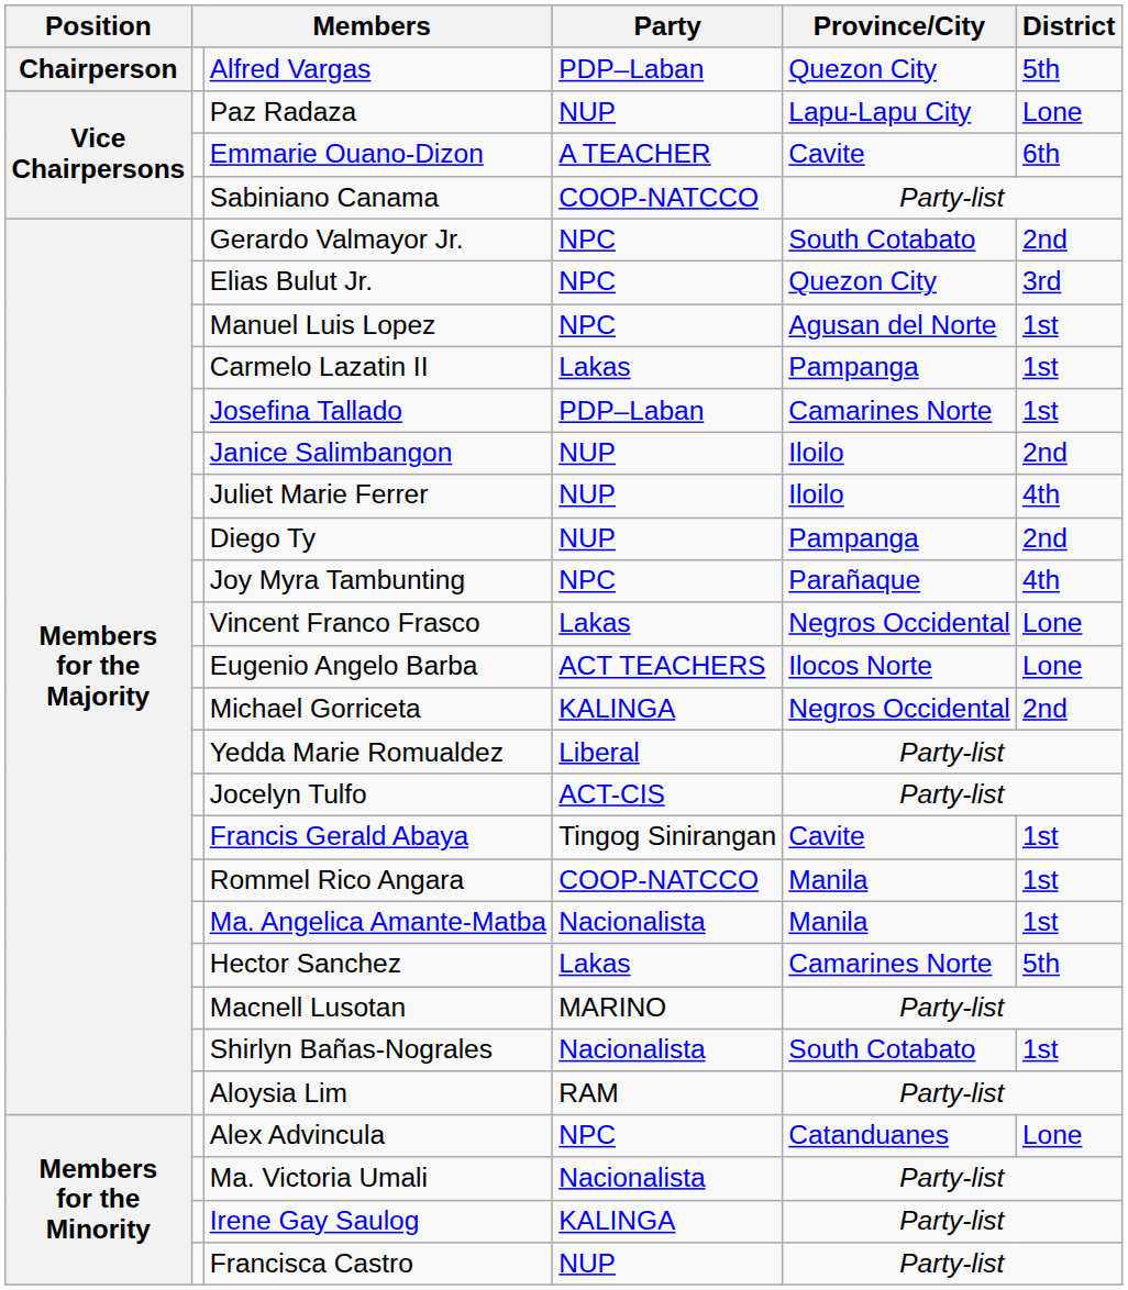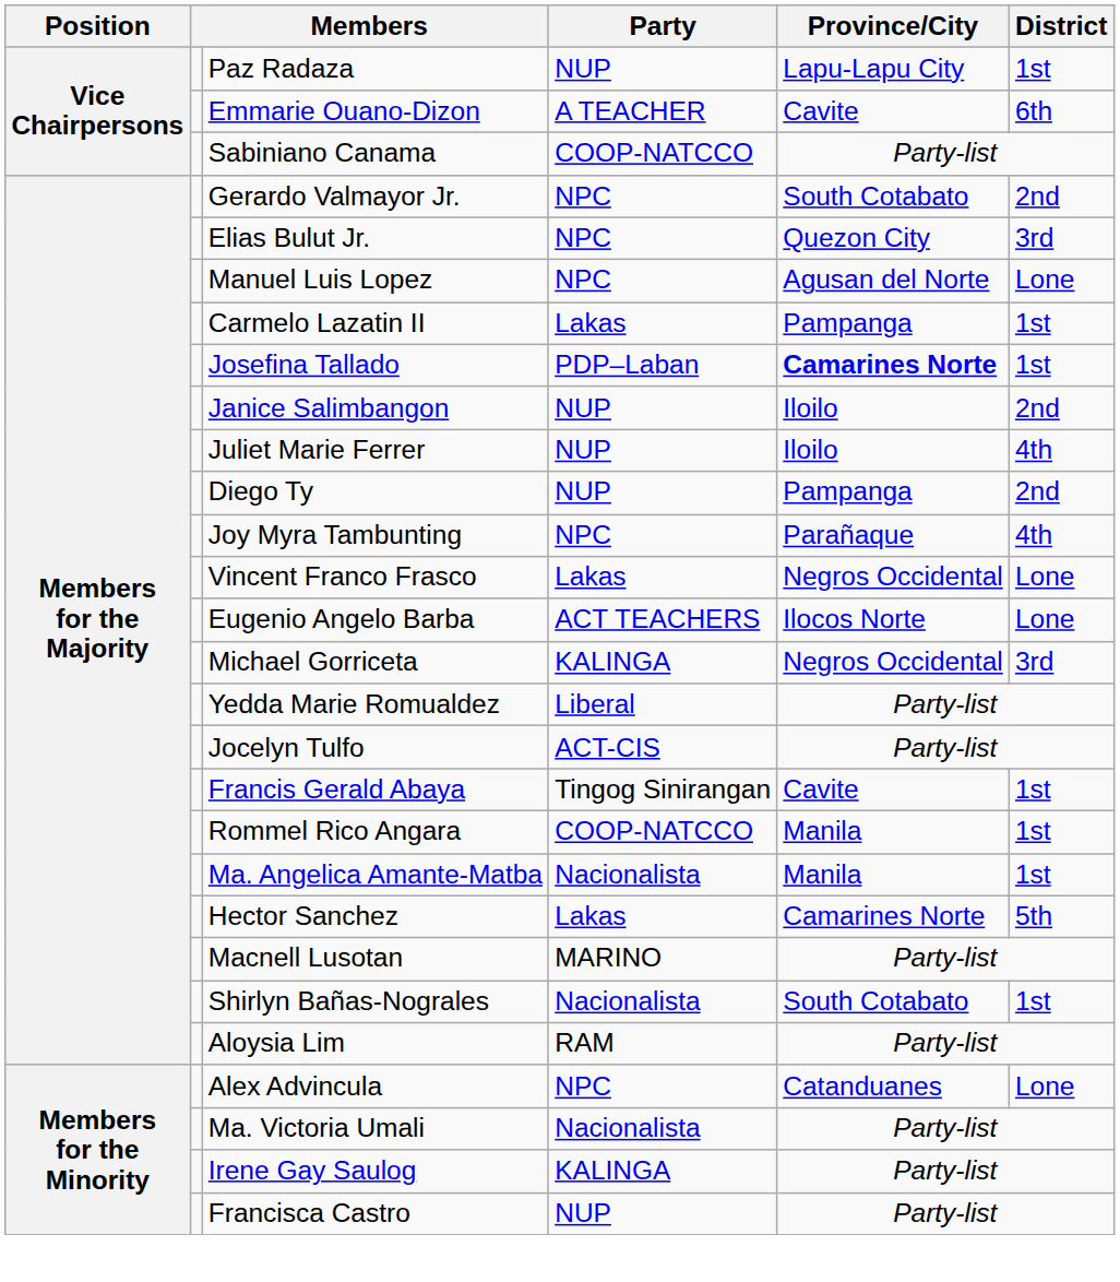 <table class="wikitable" style="font-size: 100%;">
 <tr>
 <th>Position</th>
 <th colspan="2">Members</th>
 <th>Party</th>
 <th>Province/City</th>
 <th>District</th>
 </tr>
 <tr>
-<th>Chairperson</th>
-<td></td>
-<td><a href='#'>Alfred Vargas</a></td>
-<td><a href='#'>PDP–Laban</a></td>
-<td><a href='#'>Quezon City</a></td>
-<td><a href='#'>5th</a></td>
-</tr>
-<tr>
 <th rowspan="3">Vice<br>Chairpersons</th>
 <td></td>
 <td>Paz Radaza</td>
 <td><a href='#'>NUP</a></td>
 <td><a href='#'>Lapu-Lapu City</a></td>
-<td><a href='#'>Lone</a></td>
+<td><a href='#'>1st</a></td>
 </tr>
 <tr>
 <td></td>
 <td><a href='#'>Emmarie Ouano-Dizon</a></td>
 <td><a href='#'>A TEACHER</a></td>
 <td><a href='#'>Cavite</a></td>
 <td><a href='#'>6th</a></td>
 </tr>
 <tr>
 <td></td>
 <td>Sabiniano Canama</td>
 <td><a href='#'>COOP-NATCCO</a></td>
 <td align="center" colspan="2"><em>Party-list</em></td>
 </tr>
 <tr>
 <th rowspan="21">Members<br>for the<br>Majority</th>
 <td></td>
 <td>Gerardo Valmayor Jr.</td>
 <td><a href='#'>NPC</a></td>
 <td><a href='#'>South Cotabato</a></td>
 <td><a href='#'>2nd</a></td>
 </tr>
 <tr>
 <td></td>
 <td>Elias Bulut Jr.</td>
 <td><a href='#'>NPC</a></td>
 <td><a href='#'>Quezon City</a></td>
 <td><a href='#'>3rd</a></td>
 </tr>
 <tr>
 <td></td>
 <td>Manuel Luis Lopez</td>
 <td><a href='#'>NPC</a></td>
 <td><a href='#'>Agusan del Norte</a></td>
-<td><a href='#'>1st</a></td>
+<td><a href='#'>Lone</a></td>
 </tr>
 <tr>
 <td></td>
 <td>Carmelo Lazatin II</td>
 <td><a href='#'>Lakas</a></td>
 <td><a href='#'>Pampanga</a></td>
 <td><a href='#'>1st</a></td>
 </tr>
 <tr>
 <td></td>
 <td><a href='#'>Josefina Tallado</a></td>
 <td><a href='#'>PDP–Laban</a></td>
-<td><a href='#'>Camarines Norte</a></td>
+<td><strong><a href='#'>Camarines Norte</a></strong></td>
 <td><a href='#'>1st</a></td>
 </tr>
 <tr>
 <td></td>
 <td><a href='#'>Janice Salimbangon</a></td>
 <td><a href='#'>NUP</a></td>
 <td><a href='#'>Iloilo</a></td>
 <td><a href='#'>2nd</a></td>
 </tr>
 <tr>
 <td></td>
 <td>Juliet Marie Ferrer</td>
 <td><a href='#'>NUP</a></td>
 <td><a href='#'>Iloilo</a></td>
 <td><a href='#'>4th</a></td>
 </tr>
 <tr>
 <td></td>
 <td>Diego Ty</td>
 <td><a href='#'>NUP</a></td>
 <td><a href='#'>Pampanga</a></td>
 <td><a href='#'>2nd</a></td>
 </tr>
 <tr>
 <td></td>
 <td>Joy Myra Tambunting</td>
 <td><a href='#'>NPC</a></td>
 <td><a href='#'>Parañaque</a></td>
 <td><a href='#'>4th</a></td>
 </tr>
 <tr>
 <td></td>
 <td>Vincent Franco Frasco</td>
 <td><a href='#'>Lakas</a></td>
 <td><a href='#'>Negros Occidental</a></td>
 <td><a href='#'>Lone</a></td>
 </tr>
 <tr>
 <td></td>
 <td>Eugenio Angelo Barba</td>
 <td><a href='#'>ACT TEACHERS</a></td>
 <td><a href='#'>Ilocos Norte</a></td>
 <td><a href='#'>Lone</a></td>
 </tr>
 <tr>
 <td></td>
 <td>Michael Gorriceta</td>
 <td><a href='#'>KALINGA</a></td>
 <td><a href='#'>Negros Occidental</a></td>
-<td><a href='#'>2nd</a></td>
+<td><a href='#'>3rd</a></td>
 </tr>
 <tr>
 <td></td>
 <td>Yedda Marie Romualdez</td>
 <td><a href='#'>Liberal</a></td>
 <td align="center" colspan="2"><em>Party-list</em></td>
 </tr>
 <tr>
 <td></td>
 <td>Jocelyn Tulfo</td>
 <td><a href='#'>ACT-CIS</a></td>
 <td align="center" colspan="2"><em>Party-list</em></td>
 </tr>
 <tr>
 <td></td>
 <td><a href='#'>Francis Gerald Abaya</a></td>
 <td>Tingog Sinirangan</td>
 <td><a href='#'>Cavite</a></td>
 <td><a href='#'>1st</a></td>
 </tr>
 <tr>
 <td></td>
 <td>Rommel Rico Angara</td>
 <td><a href='#'>COOP-NATCCO</a></td>
 <td><a href='#'>Manila</a></td>
 <td><a href='#'>1st</a></td>
 </tr>
 <tr>
 <td></td>
 <td><a href='#'>Ma. Angelica Amante-Matba</a></td>
 <td><a href='#'>Nacionalista</a></td>
 <td><a href='#'>Manila</a></td>
 <td><a href='#'>1st</a></td>
 </tr>
 <tr>
 <td></td>
 <td>Hector Sanchez</td>
 <td><a href='#'>Lakas</a></td>
 <td><a href='#'>Camarines Norte</a></td>
 <td><a href='#'>5th</a></td>
 </tr>
 <tr>
 <td></td>
 <td>Macnell Lusotan</td>
 <td>MARINO</td>
 <td align="center" colspan="2"><em>Party-list</em></td>
 </tr>
 <tr>
 <td></td>
 <td>Shirlyn Bañas-Nograles</td>
 <td><a href='#'>Nacionalista</a></td>
 <td><a href='#'>South Cotabato</a></td>
 <td><a href='#'>1st</a></td>
 </tr>
 <tr>
 <td></td>
 <td>Aloysia Lim</td>
 <td>RAM</td>
 <td align="center" colspan="2"><em>Party-list</em></td>
 </tr>
 <tr>
 <th rowspan="4">Members<br>for the<br>Minority</th>
 <td></td>
 <td>Alex Advincula</td>
 <td><a href='#'>NPC</a></td>
 <td><a href='#'>Catanduanes</a></td>
 <td><a href='#'>Lone</a></td>
 </tr>
 <tr>
 <td></td>
 <td>Ma. Victoria Umali</td>
 <td><a href='#'>Nacionalista</a></td>
 <td align="center" colspan="2"><em>Party-list</em></td>
 </tr>
 <tr>
 <td></td>
 <td><a href='#'>Irene Gay Saulog</a></td>
 <td><a href='#'>KALINGA</a></td>
 <td align="center" colspan="2"><em>Party-list</em></td>
 </tr>
 <tr>
 <td></td>
 <td>Francisca Castro</td>
 <td><a href='#'>NUP</a></td>
 <td align="center" colspan="2"><em>Party-list</em></td>
 </tr>
 </table>
